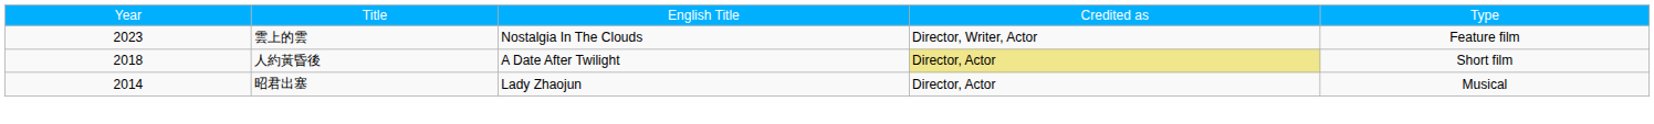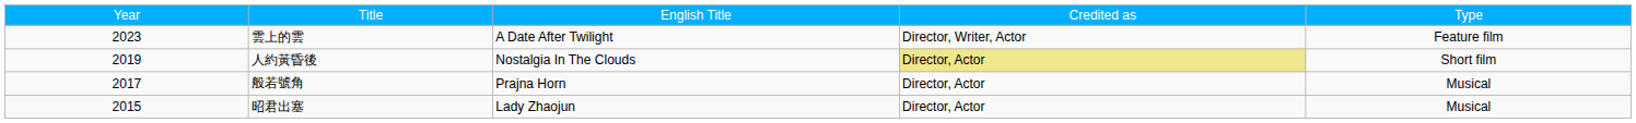 <table class="wikitable"  width="100%" style="text-align:center">
 <tr style="background:#00B0FF; color:white ">
 <td width="15%">Year</td>
 <td width="15%">Title</td>
 <td width="25%">English Title</td>
 <td width="25%">Credited as</td>
 <td width="30%">Type</td>
 </tr>
 <tr>
 <td>2023</td>
 <td align="left">雲上的雲</td>
-<td align="left">Nostalgia In The Clouds</td>
+<td align="left">A Date After Twilight</td>
 <td align="left">Director, Writer, Actor</td>
 <td>Feature film</td>
 </tr>
 <tr>
-<td>2018</td>
+<td>2019</td>
 <td align="left">人約黃昏後</td>
-<td align="left">A Date After Twilight</td>
+<td align="left">Nostalgia In The Clouds</td>
 <td align="left" style="background: khaki;">Director, Actor</td>
 <td>Short film</td>
 </tr>
 <tr>
-<td>2014</td>
+<td>2017</td>
+<td align="left">般若號角</td>
+<td align="left">Prajna Horn</td>
+<td align="left">Director, Actor</td>
+<td>Musical</td>
+</tr>
+<tr>
+<td>2015</td>
 <td align="left">昭君出塞</td>
 <td align="left">Lady Zhaojun</td>
 <td align="left">Director, Actor</td>
 <td>Musical</td>
 </tr>
 </table>
